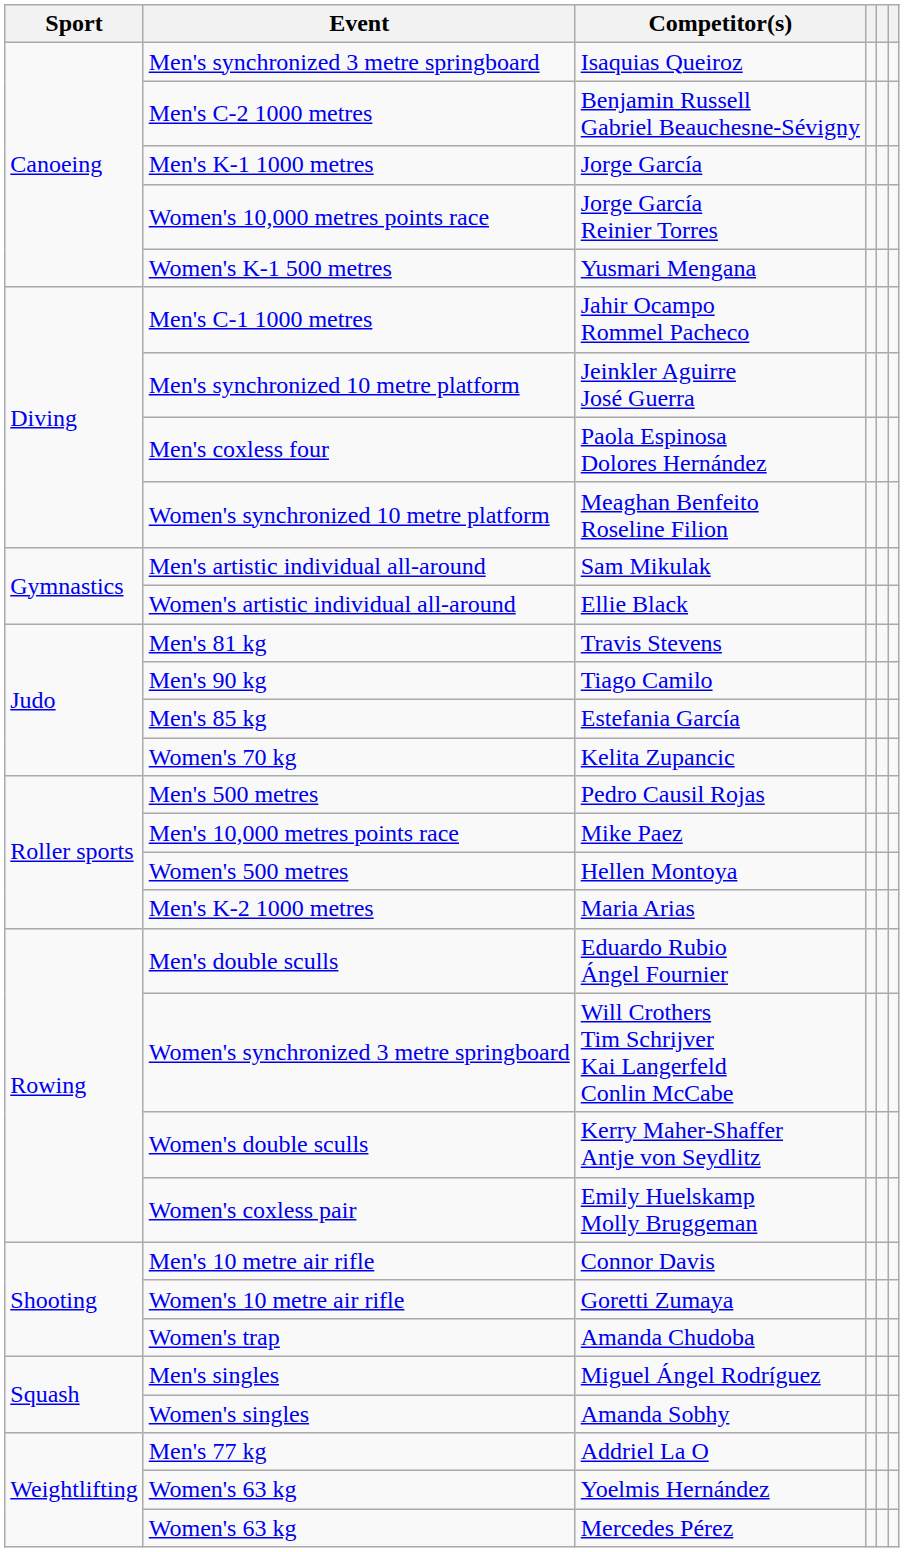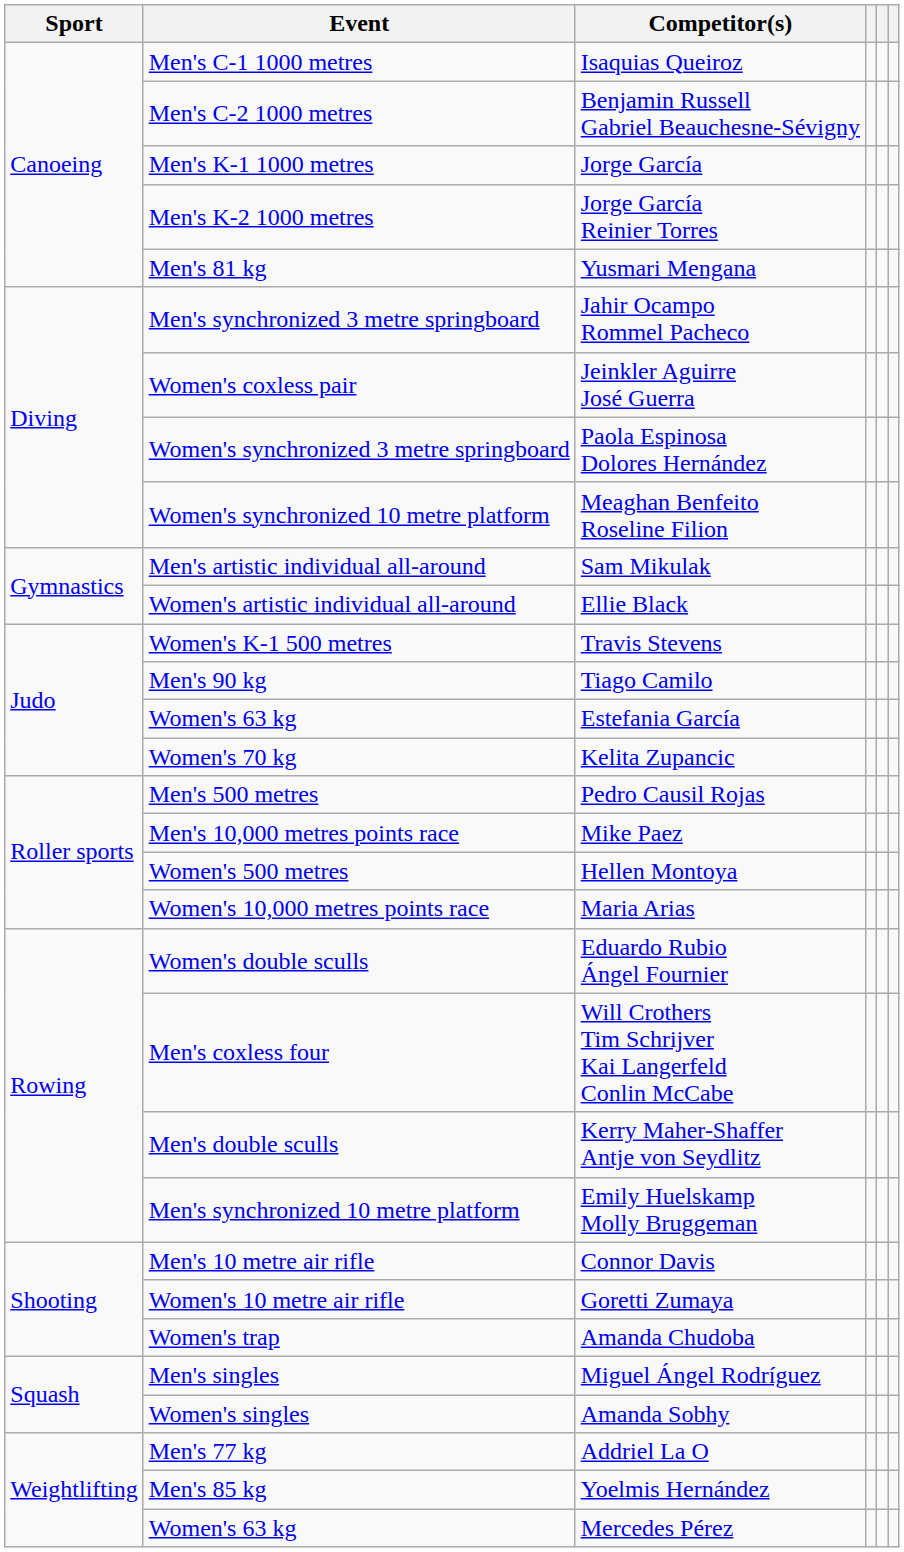 <table class="wikitable">
 <tr>
 <th>Sport</th>
 <th>Event</th>
 <th>Competitor(s)</th>
 <th></th>
 <th></th>
 <th></th>
 </tr>
 <tr>
 <td rowspan="5"><a href='#'>Canoeing</a></td>
-<td><a href='#'>Men's synchronized 3 metre springboard</a></td>
+<td><a href='#'>Men's C-1 1000 metres</a></td>
 <td><a href='#'>Isaquias Queiroz</a></td>
 <td></td>
 <td></td>
 <td></td>
 </tr>
 <tr>
 <td><a href='#'>Men's C-2 1000 metres</a></td>
 <td><a href='#'>Benjamin Russell</a><br><a href='#'>Gabriel Beauchesne-Sévigny</a></td>
 <td></td>
 <td></td>
 <td></td>
 </tr>
 <tr>
 <td><a href='#'>Men's K-1 1000 metres</a></td>
 <td><a href='#'>Jorge García</a></td>
 <td></td>
 <td></td>
 <td></td>
 </tr>
 <tr>
-<td><a href='#'>Women's 10,000 metres points race</a></td>
+<td><a href='#'>Men's K-2 1000 metres</a></td>
 <td><a href='#'>Jorge García</a><br><a href='#'>Reinier Torres</a></td>
 <td></td>
 <td></td>
 <td></td>
 </tr>
 <tr>
-<td><a href='#'>Women's K-1 500 metres</a></td>
+<td><a href='#'>Men's 81 kg</a></td>
 <td><a href='#'>Yusmari Mengana</a></td>
 <td></td>
 <td></td>
 <td></td>
 </tr>
 <tr>
 <td rowspan="4"><a href='#'>Diving</a></td>
-<td><a href='#'>Men's C-1 1000 metres</a></td>
+<td><a href='#'>Men's synchronized 3 metre springboard</a></td>
 <td><a href='#'>Jahir Ocampo</a><br><a href='#'>Rommel Pacheco</a></td>
 <td></td>
 <td></td>
 <td></td>
 </tr>
 <tr>
-<td><a href='#'>Men's synchronized 10 metre platform</a></td>
+<td><a href='#'>Women's coxless pair</a></td>
 <td><a href='#'>Jeinkler Aguirre</a><br><a href='#'>José Guerra</a></td>
 <td></td>
 <td></td>
 <td></td>
 </tr>
 <tr>
-<td><a href='#'>Men's coxless four</a></td>
+<td><a href='#'>Women's synchronized 3 metre springboard</a></td>
 <td><a href='#'>Paola Espinosa</a><br><a href='#'>Dolores Hernández</a></td>
 <td></td>
 <td></td>
 <td></td>
 </tr>
 <tr>
 <td><a href='#'>Women's synchronized 10 metre platform</a></td>
 <td><a href='#'>Meaghan Benfeito</a><br><a href='#'>Roseline Filion</a></td>
 <td></td>
 <td></td>
 <td></td>
 </tr>
 <tr>
 <td rowspan="2"><a href='#'>Gymnastics</a></td>
 <td><a href='#'>Men's artistic individual all-around</a></td>
 <td><a href='#'>Sam Mikulak</a></td>
 <td></td>
 <td></td>
 <td></td>
 </tr>
 <tr>
 <td><a href='#'>Women's artistic individual all-around</a></td>
 <td><a href='#'>Ellie Black</a></td>
 <td></td>
 <td></td>
 <td></td>
 </tr>
 <tr>
 <td rowspan="4"><a href='#'>Judo</a></td>
-<td><a href='#'>Men's 81 kg</a></td>
+<td><a href='#'>Women's K-1 500 metres</a></td>
 <td><a href='#'>Travis Stevens</a></td>
 <td></td>
 <td></td>
 <td></td>
 </tr>
 <tr>
 <td><a href='#'>Men's 90 kg</a></td>
 <td><a href='#'>Tiago Camilo</a></td>
 <td></td>
 <td></td>
 <td></td>
 </tr>
 <tr>
-<td><a href='#'>Men's 85 kg</a></td>
+<td><a href='#'>Women's 63 kg</a></td>
 <td><a href='#'>Estefania García</a></td>
 <td></td>
 <td></td>
 <td></td>
 </tr>
 <tr>
 <td><a href='#'>Women's 70 kg</a></td>
 <td><a href='#'>Kelita Zupancic</a></td>
 <td></td>
 <td></td>
 <td></td>
 </tr>
 <tr>
 <td rowspan="4"><a href='#'>Roller sports</a></td>
 <td><a href='#'>Men's 500 metres</a></td>
 <td><a href='#'>Pedro Causil Rojas</a></td>
 <td></td>
 <td></td>
 <td></td>
 </tr>
 <tr>
 <td><a href='#'>Men's 10,000 metres points race</a></td>
 <td><a href='#'>Mike Paez</a></td>
 <td></td>
 <td></td>
 <td></td>
 </tr>
 <tr>
 <td><a href='#'>Women's 500 metres</a></td>
 <td><a href='#'>Hellen Montoya</a></td>
 <td></td>
 <td></td>
 <td></td>
 </tr>
 <tr>
-<td><a href='#'>Men's K-2 1000 metres</a></td>
+<td><a href='#'>Women's 10,000 metres points race</a></td>
 <td><a href='#'>Maria Arias</a></td>
 <td></td>
 <td></td>
 <td></td>
 </tr>
 <tr>
 <td rowspan="4"><a href='#'>Rowing</a></td>
-<td><a href='#'>Men's double sculls</a></td>
+<td><a href='#'>Women's double sculls</a></td>
 <td><a href='#'>Eduardo Rubio</a><br><a href='#'>Ángel Fournier</a></td>
 <td></td>
 <td></td>
 <td></td>
 </tr>
 <tr>
-<td><a href='#'>Women's synchronized 3 metre springboard</a></td>
+<td><a href='#'>Men's coxless four</a></td>
 <td><a href='#'>Will Crothers</a><br><a href='#'>Tim Schrijver</a><br><a href='#'>Kai Langerfeld</a><br><a href='#'>Conlin McCabe</a></td>
 <td></td>
 <td></td>
 <td></td>
 </tr>
 <tr>
-<td><a href='#'>Women's double sculls</a></td>
+<td><a href='#'>Men's double sculls</a></td>
 <td><a href='#'>Kerry Maher-Shaffer</a><br><a href='#'>Antje von Seydlitz</a></td>
 <td></td>
 <td></td>
 <td></td>
 </tr>
 <tr>
-<td><a href='#'>Women's coxless pair</a></td>
+<td><a href='#'>Men's synchronized 10 metre platform</a></td>
 <td><a href='#'>Emily Huelskamp</a><br><a href='#'>Molly Bruggeman</a></td>
 <td></td>
 <td></td>
 <td></td>
 </tr>
 <tr>
 <td rowspan="3"><a href='#'>Shooting</a></td>
 <td><a href='#'>Men's 10 metre air rifle</a></td>
 <td><a href='#'>Connor Davis</a></td>
 <td></td>
 <td></td>
 <td></td>
 </tr>
 <tr>
 <td><a href='#'>Women's 10 metre air rifle</a></td>
 <td><a href='#'>Goretti Zumaya</a></td>
 <td></td>
 <td></td>
 <td></td>
 </tr>
 <tr>
 <td><a href='#'>Women's trap</a></td>
 <td><a href='#'>Amanda Chudoba</a></td>
 <td></td>
 <td></td>
 <td></td>
 </tr>
 <tr>
 <td rowspan="2"><a href='#'>Squash</a></td>
 <td><a href='#'>Men's singles</a></td>
 <td><a href='#'>Miguel Ángel Rodríguez</a></td>
 <td></td>
 <td></td>
 <td></td>
 </tr>
 <tr>
 <td><a href='#'>Women's singles</a></td>
 <td><a href='#'>Amanda Sobhy</a></td>
 <td></td>
 <td></td>
 <td></td>
 </tr>
 <tr>
 <td rowspan="3"><a href='#'>Weightlifting</a></td>
 <td><a href='#'>Men's 77 kg</a></td>
 <td><a href='#'>Addriel La O</a></td>
 <td></td>
 <td></td>
 <td></td>
 </tr>
 <tr>
-<td><a href='#'>Women's 63 kg</a></td>
+<td><a href='#'>Men's 85 kg</a></td>
 <td><a href='#'>Yoelmis Hernández</a></td>
 <td></td>
 <td></td>
 <td></td>
 </tr>
 <tr>
 <td><a href='#'>Women's 63 kg</a></td>
 <td><a href='#'>Mercedes Pérez</a></td>
 <td></td>
 <td></td>
 <td></td>
 </tr>
 </table>
